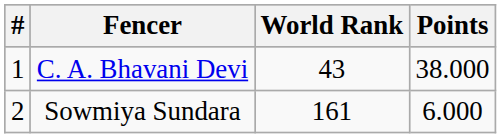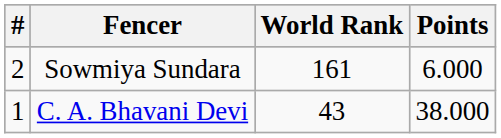 <table class="wikitable sortable" style="text-align:center;">
 <tr>
 <th>#</th>
 <th>Fencer</th>
 <th>World Rank</th>
 <th>Points</th>
 </tr>
 <tr>
+<td>2</td>
+<td>Sowmiya Sundara</td>
+<td>161</td>
+<td>6.000</td>
+</tr>
+<tr>
 <td>1</td>
 <td><a href='#'>C. A. Bhavani Devi</a></td>
 <td>43</td>
 <td>38.000</td>
 </tr>
-<tr>
-<td>2</td>
-<td>Sowmiya Sundara</td>
-<td>161</td>
-<td>6.000</td>
-</tr>
 </table>
